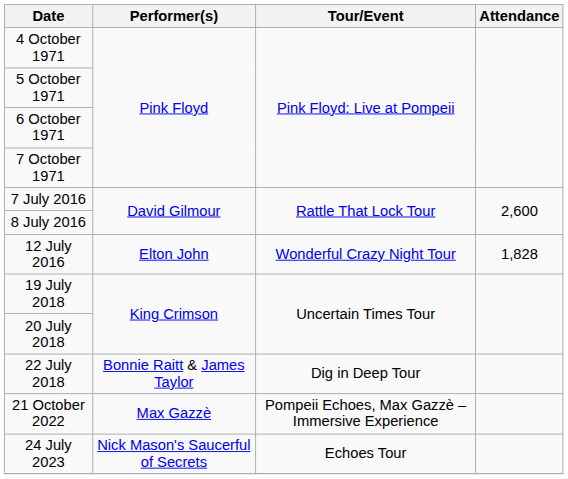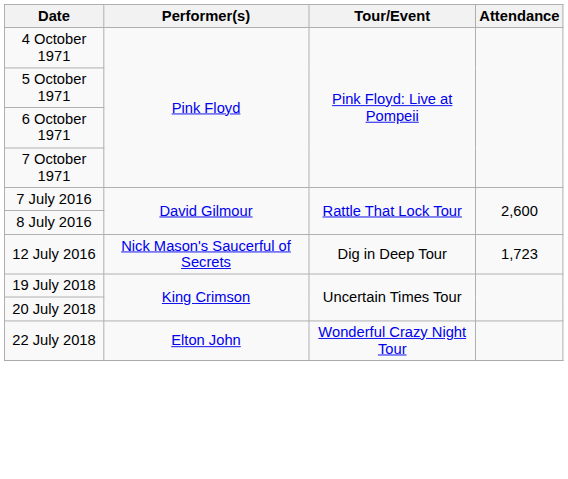 <table class="wikitable sortable" style="text-align:center;">
 <tr>
 <th>Date</th>
 <th>Performer(s)</th>
 <th>Tour/Event</th>
 <th>Attendance</th>
 </tr>
 <tr>
 <td>4 October 1971</td>
 <td rowspan="4"><a href='#'>Pink Floyd</a></td>
 <td rowspan="4"><a href='#'>Pink Floyd: Live at Pompeii</a></td>
 <td rowspan="4"></td>
 </tr>
 <tr>
 <td>5 October 1971</td>
 </tr>
 <tr>
 <td>6 October 1971</td>
 </tr>
 <tr>
 <td>7 October 1971</td>
 </tr>
 <tr>
 <td>7 July 2016</td>
 <td rowspan="2"><a href='#'>David Gilmour</a></td>
 <td rowspan="2"><a href='#'>Rattle That Lock Tour</a></td>
 <td rowspan="2">2,600</td>
 </tr>
 <tr>
 <td>8 July 2016</td>
 </tr>
 <tr>
 <td>12 July 2016</td>
-<td><a href='#'>Elton John</a></td>
-<td><a href='#'>Wonderful Crazy Night Tour</a></td>
-<td>1,828</td>
+<td><a href='#'>Nick Mason's Saucerful of Secrets</a></td>
+<td>Dig in Deep Tour</td>
+<td>1,723</td>
 </tr>
 <tr>
 <td>19 July 2018</td>
 <td rowspan="2"><a href='#'>King Crimson</a></td>
 <td rowspan="2">Uncertain Times Tour</td>
 <td rowspan="2"></td>
 </tr>
 <tr>
 <td>20 July 2018</td>
 </tr>
 <tr>
 <td>22 July 2018</td>
-<td><a href='#'>Bonnie Raitt</a> & <a href='#'>James Taylor</a></td>
-<td>Dig in Deep Tour</td>
-<td></td>
-</tr>
-<tr>
-<td>21 October 2022</td>
-<td><a href='#'>Max Gazzè</a></td>
-<td>Pompeii Echoes, Max Gazzè – Immersive Experience</td>
-<td></td>
-</tr>
-<tr>
-<td>24 July 2023</td>
-<td><a href='#'>Nick Mason's Saucerful of Secrets</a></td>
-<td>Echoes Tour</td>
+<td><a href='#'>Elton John</a></td>
+<td><a href='#'>Wonderful Crazy Night Tour</a></td>
 <td></td>
 </tr>
 <tr>
 </tr>
 </table>
